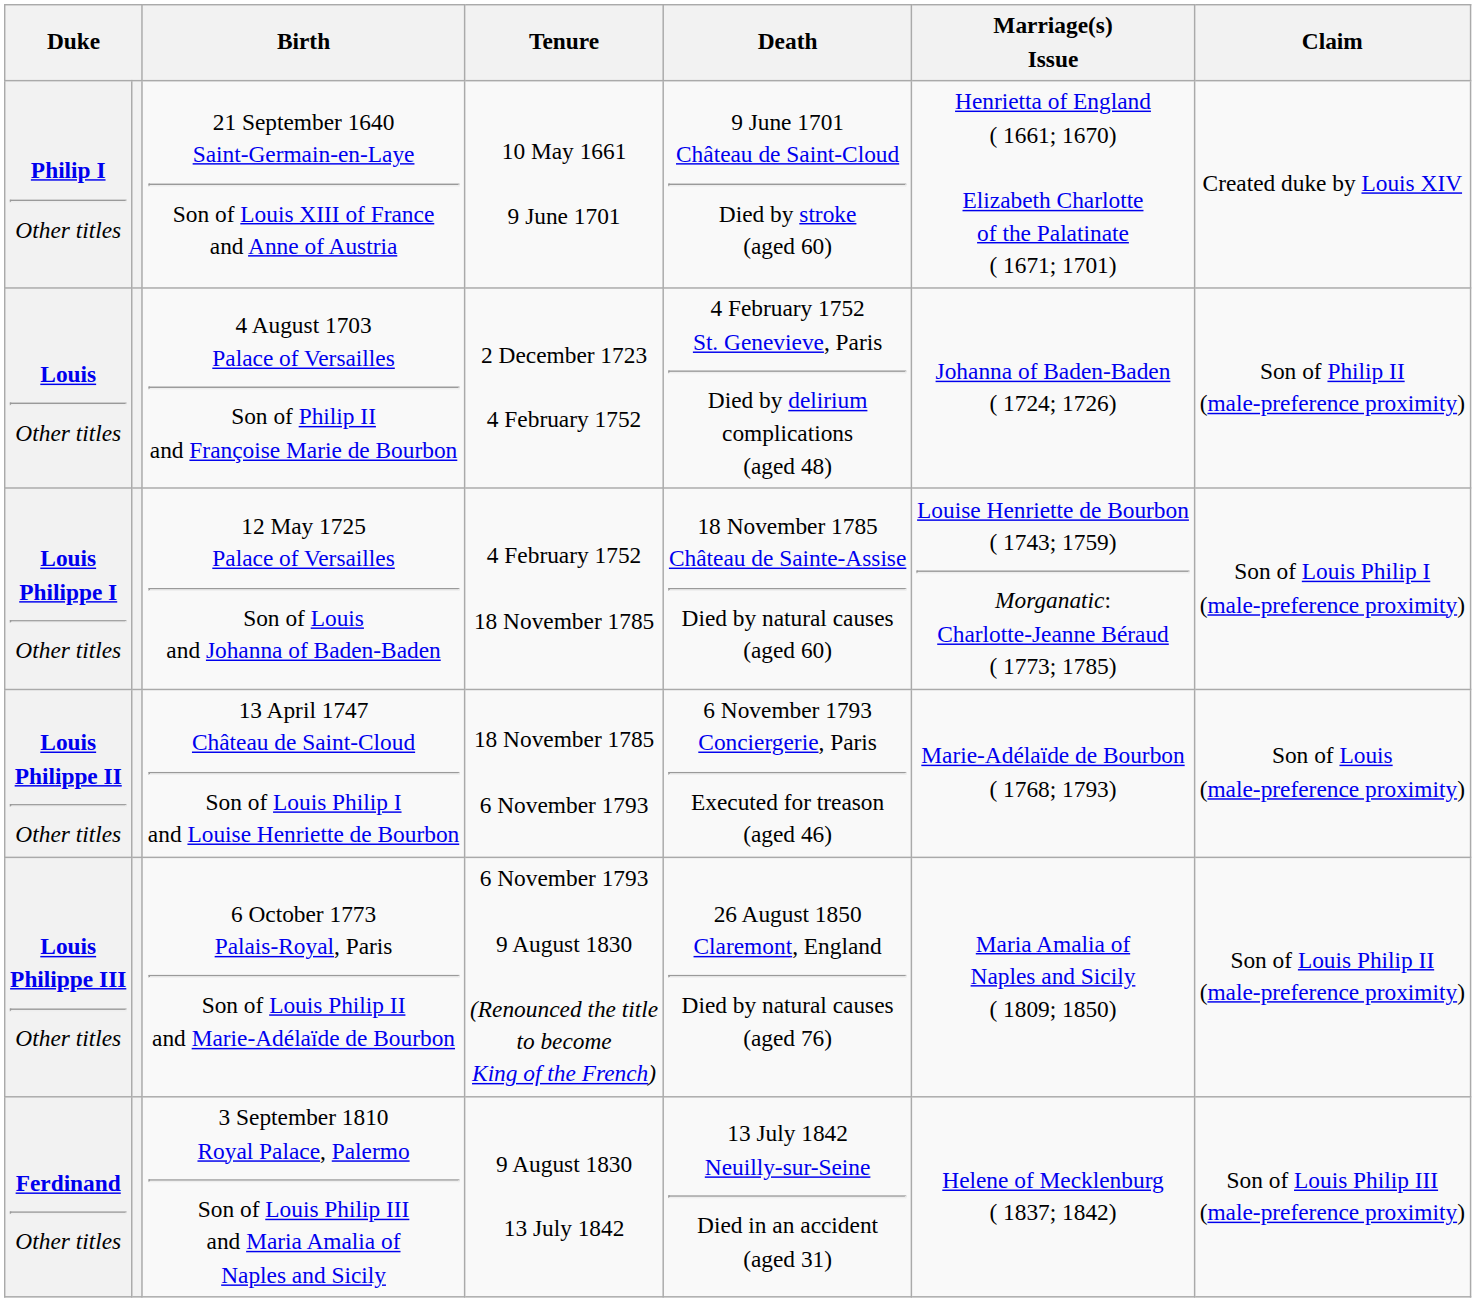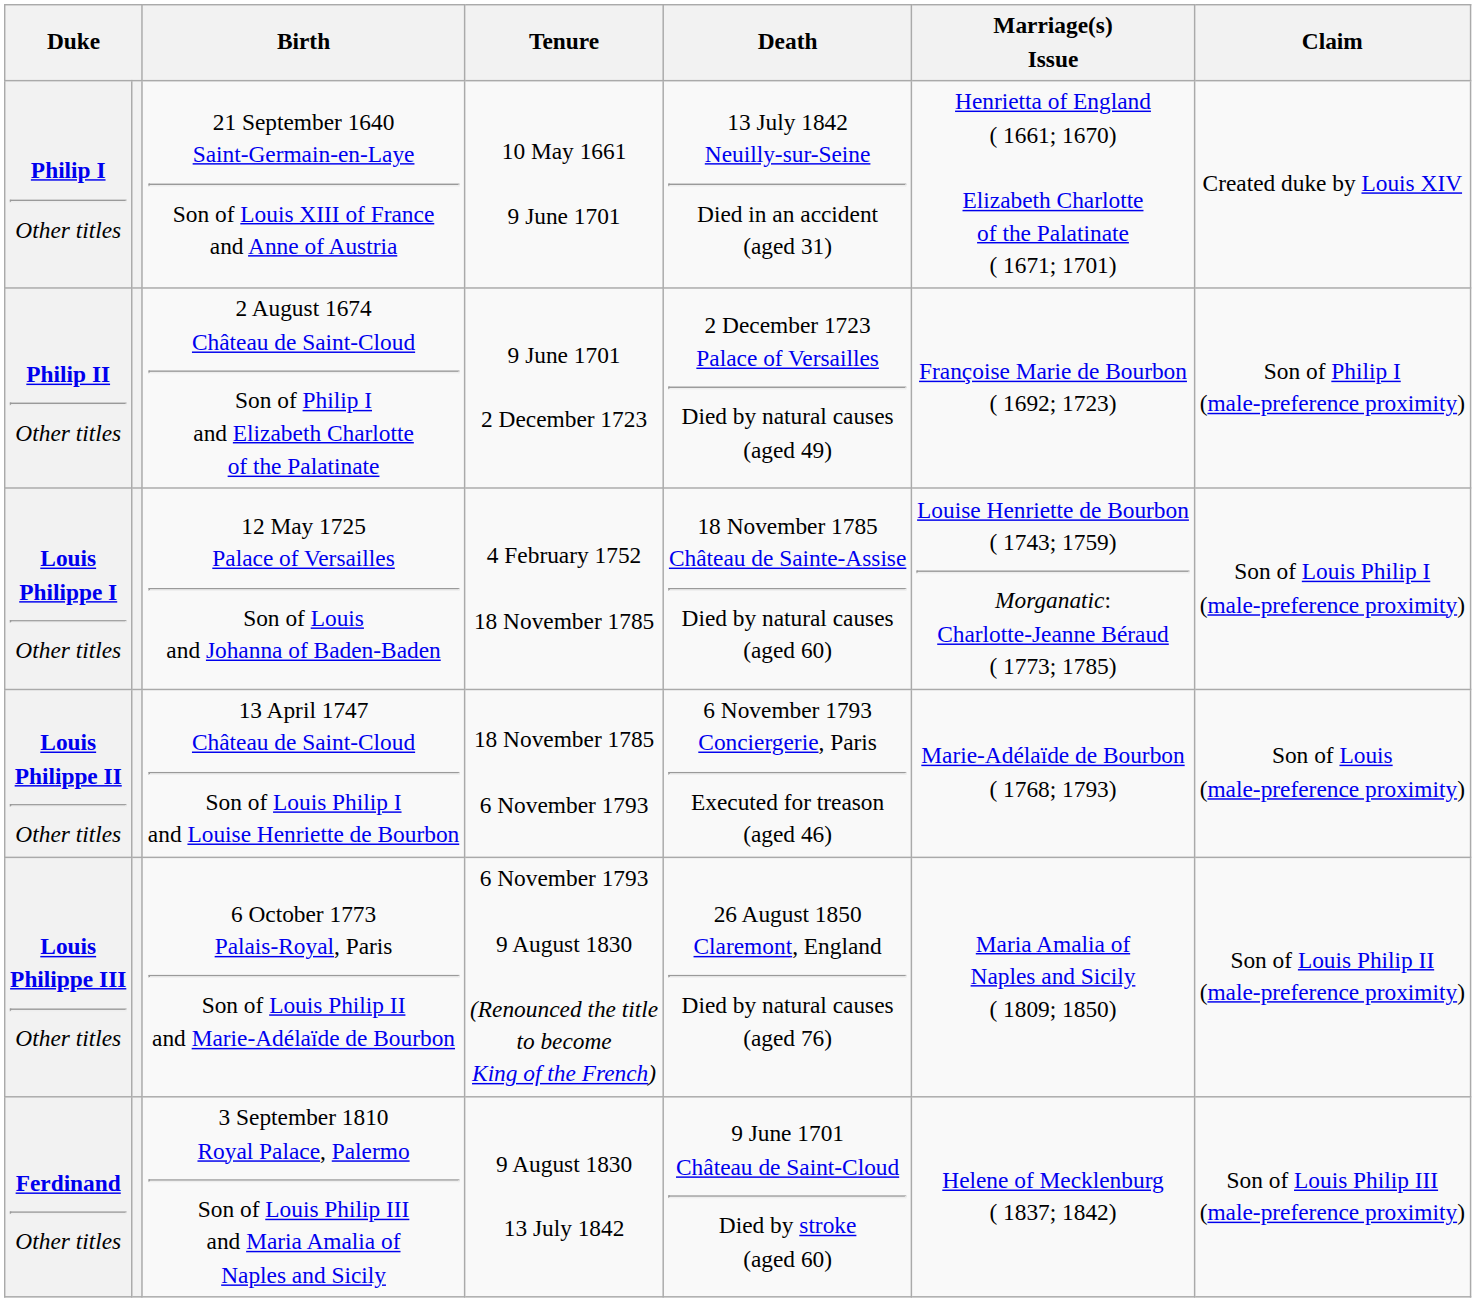 <table class="wikitable" style="line-height:1.4em; text-align:center">
 <tr>
 <th colspan=2>Duke</th>
 <th>Birth</th>
 <th>Tenure</th>
 <th>Death</th>
 <th>Marriage(s)<br>Issue</th>
 <th>Claim</th>
 </tr>
 <tr>
 <th style="font-weight:normal"><br><strong><a href='#'>Philip I</a></strong><hr><em>Other titles</em><br></th>
 <th style="font-weight:normal"></th>
 <td>21 September 1640<br><a href='#'>Saint-Germain-en-Laye</a><hr>Son of <a href='#'>Louis XIII of France</a><br>and <a href='#'>Anne of Austria</a></td>
 <td>10 May 1661<br><br>9 June 1701</td>
-<td>9 June 1701<br><a href='#'>Château de Saint-Cloud</a><hr>Died by <a href='#'>stroke</a><br>(aged 60)</td>
+<td>13 July 1842<br><a href='#'>Neuilly-sur-Seine</a><hr>Died in an accident<br>(aged 31)</td>
 <td> <a href='#'>Henrietta of England</a><br>( 1661;  1670)<br><br> <a href='#'>Elizabeth Charlotte<br>of the Palatinate</a><br>( 1671;  1701)<br></td>
 <td>Created duke by <a href='#'>Louis XIV</a></td>
 </tr>
 <tr>
-<th style="font-weight:normal"><br><strong><a href='#'>Louis</a></strong><hr><em>Other titles</em><br></th>
+<th style="font-weight:normal"><br><strong><a href='#'>Philip II</a></strong><hr><em>Other titles</em><br></th>
 <th style="font-weight:normal"></th>
-<td>4 August 1703<br><a href='#'>Palace of Versailles</a><hr>Son of <a href='#'>Philip II</a><br>and <a href='#'>Françoise Marie de Bourbon</a></td>
-<td>2 December 1723<br><br>4 February 1752</td>
-<td>4 February 1752<br><a href='#'>St. Genevieve</a>, Paris<hr>Died by <a href='#'>delirium</a><br>complications<br>(aged 48)</td>
-<td><a href='#'>Johanna of Baden-Baden</a><br>( 1724;  1726)<br></td>
-<td>Son of <a href='#'>Philip II</a><br>(<a href='#'>male-preference proximity</a>)</td>
+<td>2 August 1674<br><a href='#'>Château de Saint-Cloud</a><hr>Son of <a href='#'>Philip I</a><br>and <a href='#'>Elizabeth Charlotte<br>of the Palatinate</a></td>
+<td>9 June 1701<br><br>2 December 1723</td>
+<td>2 December 1723<br><a href='#'>Palace of Versailles</a><hr>Died by natural causes<br>(aged 49)</td>
+<td><a href='#'>Françoise Marie de Bourbon</a><br>( 1692;  1723)<br></td>
+<td>Son of <a href='#'>Philip I</a><br>(<a href='#'>male-preference proximity</a>)</td>
 </tr>
 <tr>
 <th style="font-weight:normal"><br><strong><a href='#'>Louis<br>Philippe I</a></strong><hr><em>Other titles</em><br></th>
 <th style="font-weight:normal"></th>
 <td>12 May 1725<br><a href='#'>Palace of Versailles</a><hr>Son of <a href='#'>Louis</a><br>and <a href='#'>Johanna of Baden-Baden</a></td>
 <td>4 February 1752<br><br>18 November 1785</td>
 <td>18 November 1785<br><a href='#'>Château de Sainte-Assise</a><hr>Died by natural causes<br>(aged 60)</td>
 <td><a href='#'>Louise Henriette de Bourbon</a><br>( 1743;  1759)<br><hr><em>Morganatic</em>:<br><a href='#'>Charlotte-Jeanne Béraud</a><br>( 1773;  1785)<br></td>
 <td>Son of <a href='#'>Louis Philip I</a><br>(<a href='#'>male-preference proximity</a>)</td>
 </tr>
 <tr>
 <th style="font-weight:normal"><br><strong><a href='#'>Louis<br>Philippe II</a></strong><hr><em>Other titles</em><br></th>
 <th style="font-weight:normal"></th>
 <td>13 April 1747<br><a href='#'>Château de Saint-Cloud</a><hr>Son of <a href='#'>Louis Philip I</a><br>and <a href='#'>Louise Henriette de Bourbon</a></td>
 <td>18 November 1785<br><br>6 November 1793</td>
 <td>6 November 1793<br><a href='#'>Conciergerie</a>, Paris<hr>Executed for treason<br>(aged 46)</td>
 <td><a href='#'>Marie-Adélaïde de Bourbon</a><br>( 1768;  1793)<br></td>
 <td>Son of <a href='#'>Louis</a><br>(<a href='#'>male-preference proximity</a>)</td>
 </tr>
 <tr>
 <th style="font-weight:normal"><br><strong><a href='#'>Louis<br>Philippe III</a></strong><hr><em>Other titles</em><br></th>
 <th style="font-weight:normal"></th>
 <td>6 October 1773<br><a href='#'>Palais-Royal</a>, Paris<hr>Son of <a href='#'>Louis Philip II</a><br>and <a href='#'>Marie-Adélaïde de Bourbon</a></td>
 <td>6 November 1793<br><br>9 August 1830<br><br><em>(Renounced the title<br>to become<br><a href='#'>King of the French</a>)</em></td>
 <td>26 August 1850<br><a href='#'>Claremont</a>, England<hr>Died by natural causes<br>(aged 76)</td>
 <td><a href='#'>Maria Amalia of<br>Naples and Sicily</a><br>( 1809;  1850)<br></td>
 <td>Son of <a href='#'>Louis Philip II</a><br>(<a href='#'>male-preference proximity</a>)</td>
 </tr>
 <tr>
 <th style="font-weight:normal"><br><strong><a href='#'>Ferdinand</a></strong><hr><em>Other titles</em><br></th>
 <th style="font-weight:normal"></th>
 <td>3 September 1810<br><a href='#'>Royal Palace</a>, <a href='#'>Palermo</a><hr>Son of <a href='#'>Louis Philip III</a><br>and <a href='#'>Maria Amalia of<br>Naples and Sicily</a></td>
 <td>9 August 1830<br><br>13 July 1842</td>
-<td>13 July 1842<br><a href='#'>Neuilly-sur-Seine</a><hr>Died in an accident<br>(aged 31)</td>
+<td>9 June 1701<br><a href='#'>Château de Saint-Cloud</a><hr>Died by <a href='#'>stroke</a><br>(aged 60)</td>
 <td><a href='#'>Helene of Mecklenburg</a><br>( 1837;  1842)<br></td>
 <td>Son of <a href='#'>Louis Philip III</a><br>(<a href='#'>male-preference proximity</a>)</td>
 </tr>
 </table>
